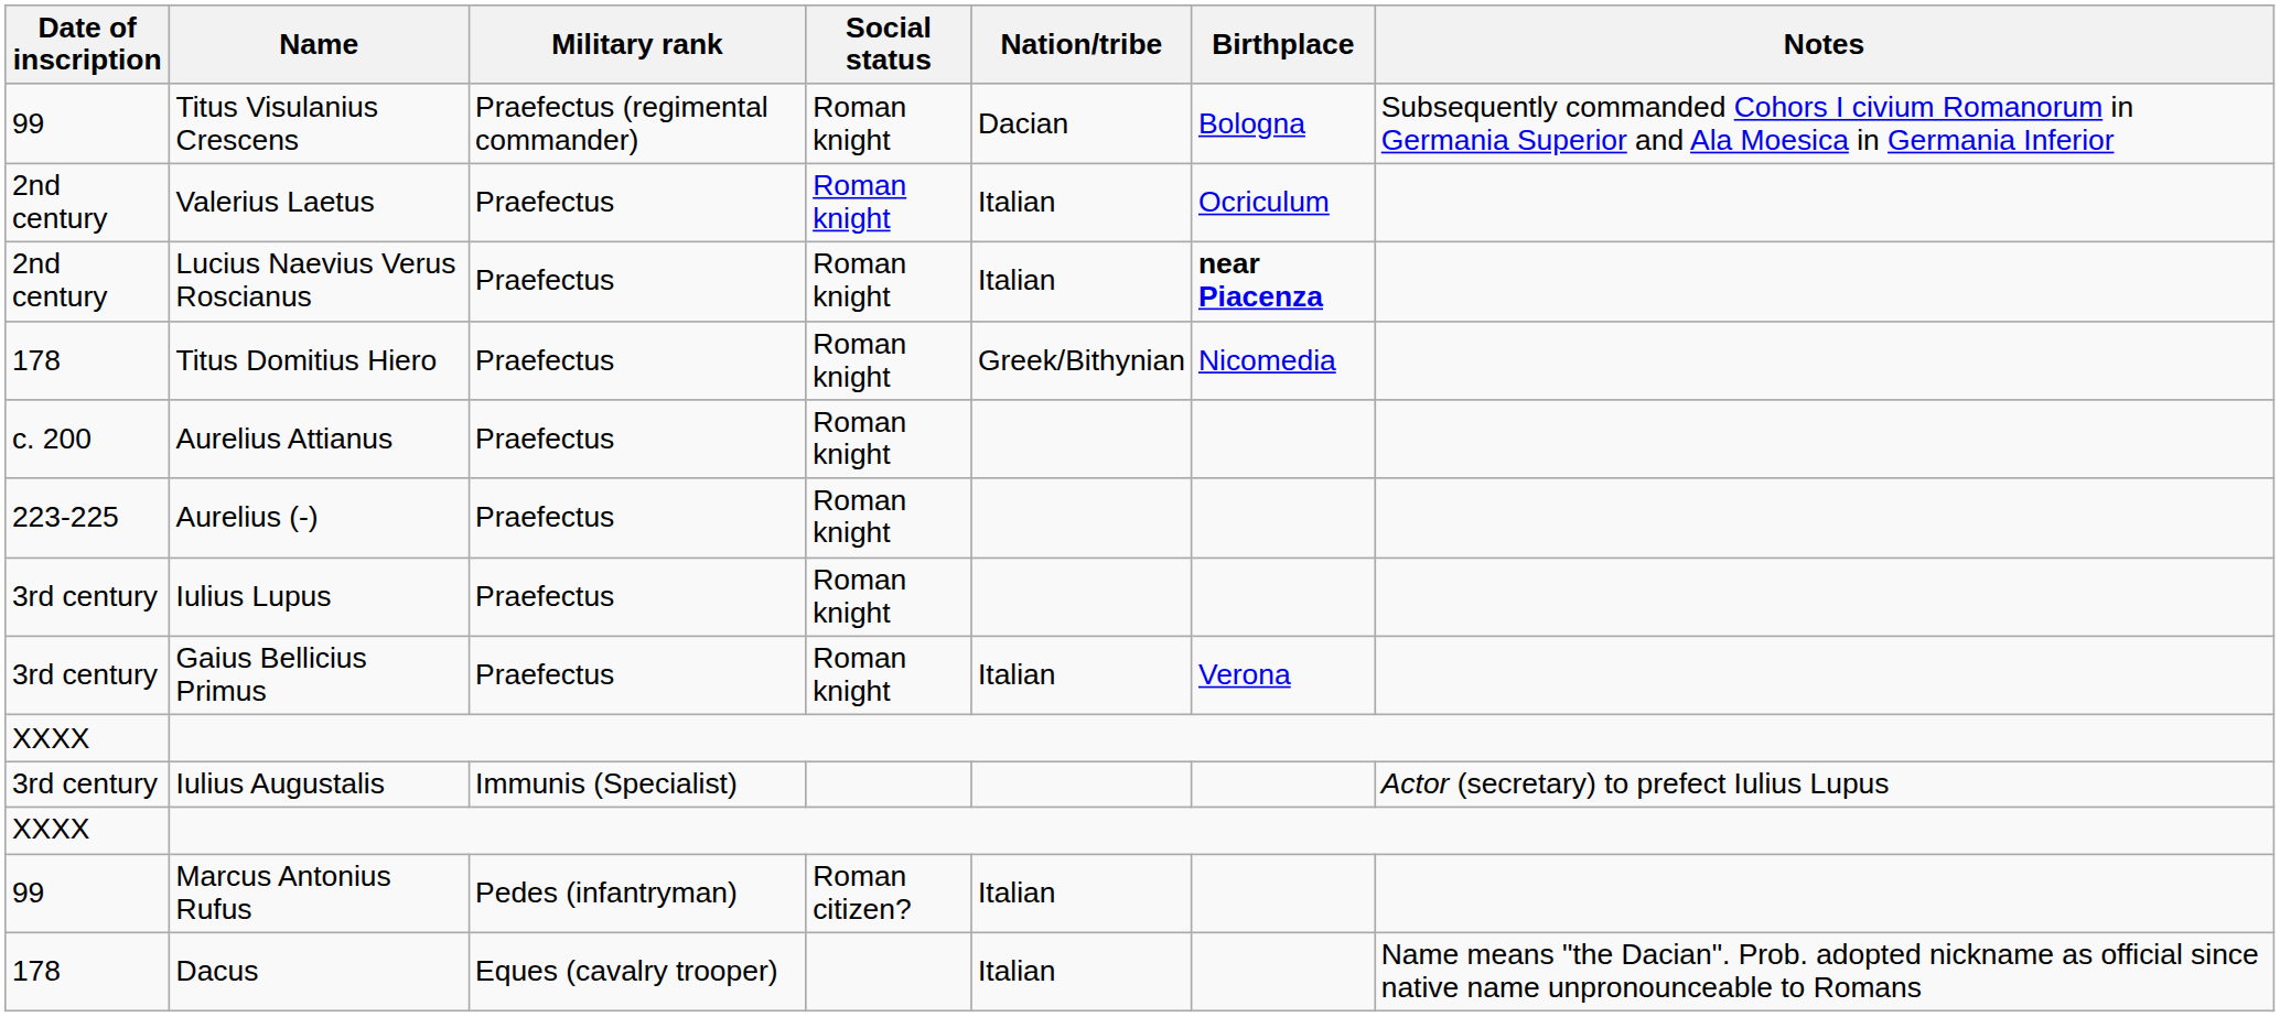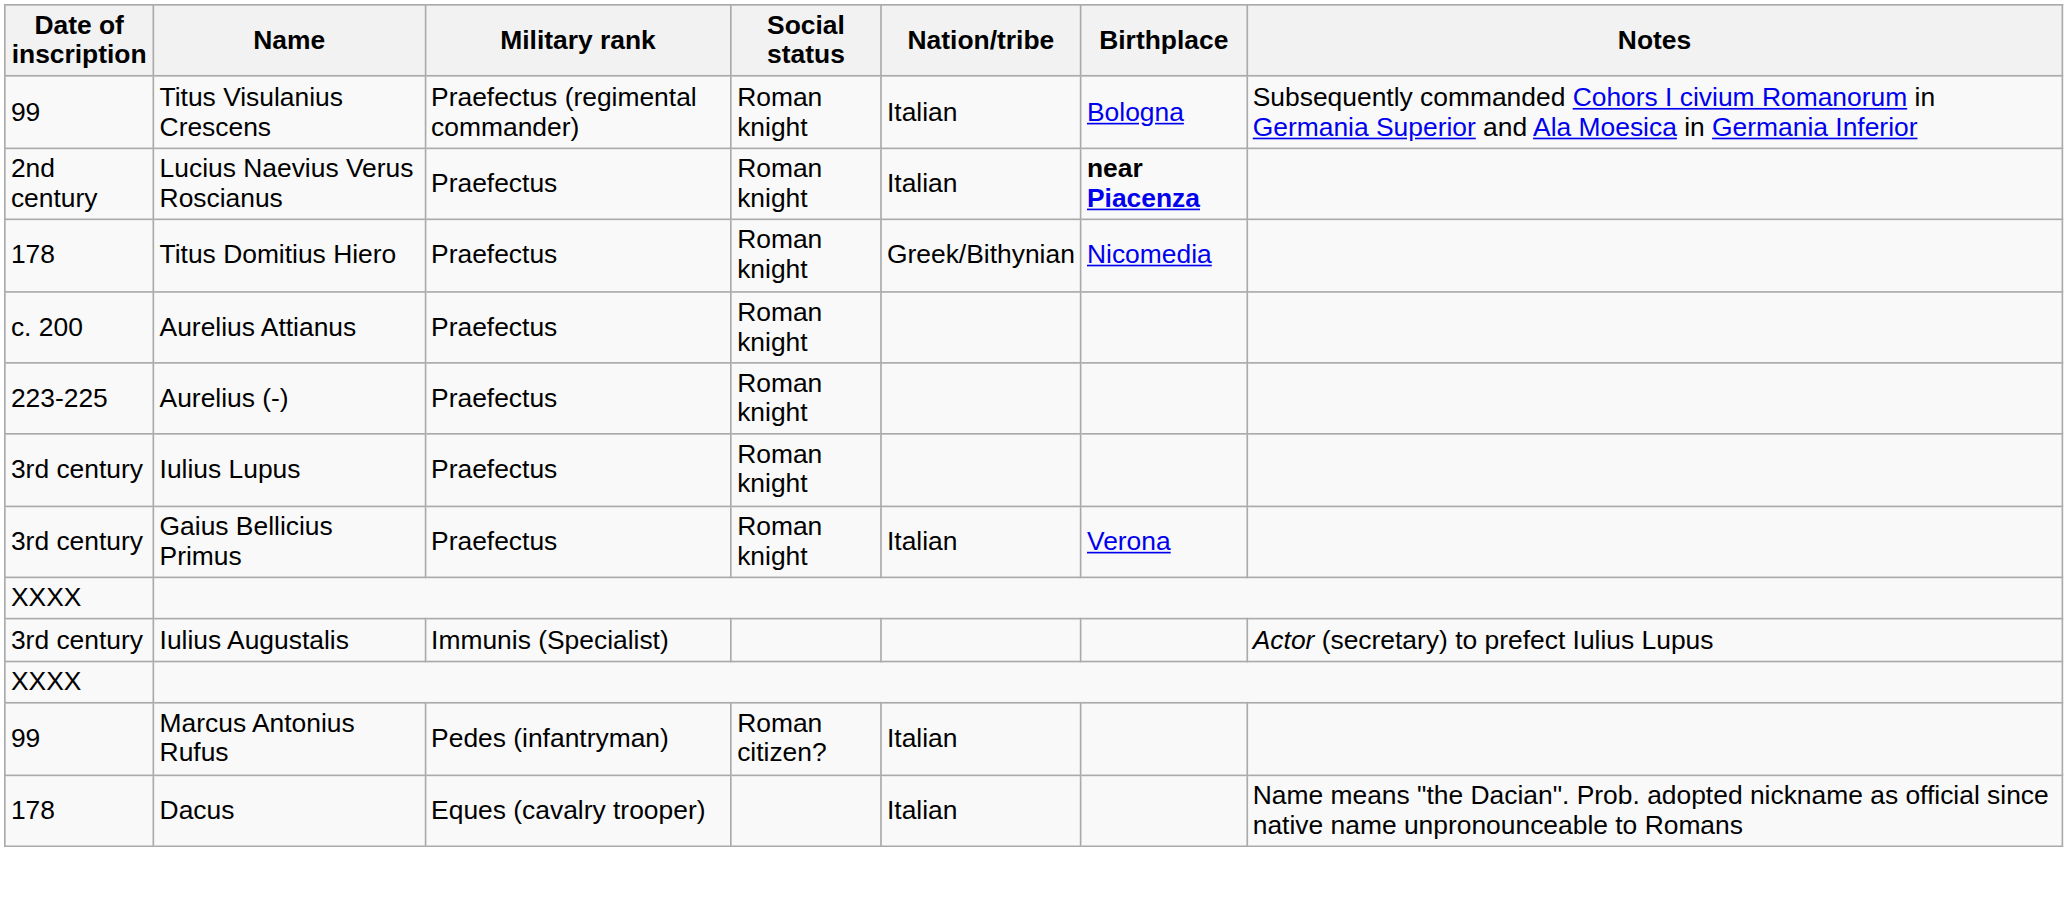 <table class = wikitable>
 <tr>
 <th>Date of<br>inscription</th>
 <th>Name</th>
 <th>Military rank</th>
 <th>Social status</th>
 <th>Nation/tribe</th>
 <th>Birthplace</th>
 <th>Notes</th>
 </tr>
 <tr>
 <td>99</td>
 <td>Titus Visulanius Crescens</td>
 <td>Praefectus (regimental commander)</td>
 <td>Roman knight</td>
-<td>Dacian</td>
+<td>Italian</td>
 <td><a href='#'>Bologna</a></td>
 <td>Subsequently commanded <a href='#'>Cohors I civium Romanorum</a> in <a href='#'>Germania Superior</a> and <a href='#'>Ala Moesica</a> in <a href='#'>Germania Inferior</a></td>
-</tr>
-<tr>
-<td>2nd century</td>
-<td>Valerius Laetus</td>
-<td>Praefectus</td>
-<td><a href='#'>Roman knight</a></td>
-<td>Italian</td>
-<td><a href='#'>Ocriculum</a></td>
-<td></td>
 </tr>
 <tr>
 <td>2nd century</td>
 <td>Lucius Naevius Verus Roscianus</td>
 <td>Praefectus</td>
 <td>Roman knight</td>
 <td>Italian</td>
 <td><strong>near <a href='#'>Piacenza</a></strong></td>
 <td></td>
 </tr>
 <tr>
 <td>178</td>
 <td>Titus Domitius Hiero</td>
 <td>Praefectus</td>
 <td>Roman knight</td>
 <td>Greek/Bithynian</td>
 <td><a href='#'>Nicomedia</a></td>
 <td></td>
 </tr>
 <tr>
 <td>c. 200</td>
 <td>Aurelius Attianus</td>
 <td>Praefectus</td>
 <td>Roman knight</td>
 <td></td>
 <td></td>
 <td></td>
 </tr>
 <tr>
 <td>223-225</td>
 <td>Aurelius (-)</td>
 <td>Praefectus</td>
 <td>Roman knight</td>
 <td></td>
 <td></td>
 <td></td>
 </tr>
 <tr>
 <td>3rd century</td>
 <td>Iulius Lupus</td>
 <td>Praefectus</td>
 <td>Roman knight</td>
 <td></td>
 <td></td>
 <td></td>
 </tr>
 <tr>
 <td>3rd century</td>
 <td>Gaius Bellicius Primus</td>
 <td>Praefectus</td>
 <td>Roman knight</td>
 <td>Italian</td>
 <td><a href='#'>Verona</a></td>
 <td></td>
 </tr>
 <tr>
 <td>XXXX</td>
 </tr>
 <tr>
 <td>3rd century</td>
 <td>Iulius Augustalis</td>
 <td>Immunis (Specialist)</td>
 <td></td>
 <td></td>
 <td></td>
 <td><em>Actor</em> (secretary) to prefect Iulius Lupus</td>
 </tr>
 <tr>
 <td>XXXX</td>
 </tr>
 <tr>
 <td>99</td>
 <td>Marcus Antonius Rufus</td>
 <td>Pedes (infantryman)</td>
 <td>Roman citizen?</td>
 <td>Italian</td>
 <td></td>
 <td></td>
 </tr>
 <tr>
 <td>178</td>
 <td>Dacus</td>
 <td>Eques (cavalry trooper)</td>
 <td></td>
 <td>Italian</td>
 <td></td>
 <td>Name means "the Dacian". Prob. adopted nickname as official since native name unpronounceable to Romans</td>
 </tr>
 </table>
